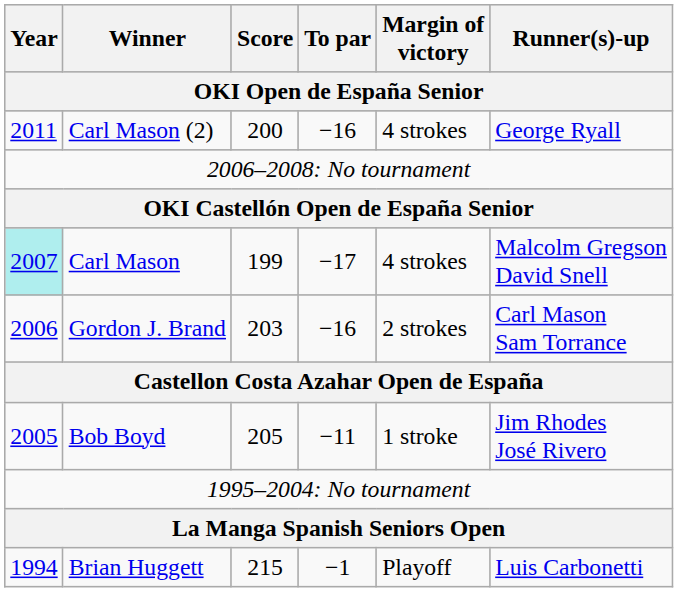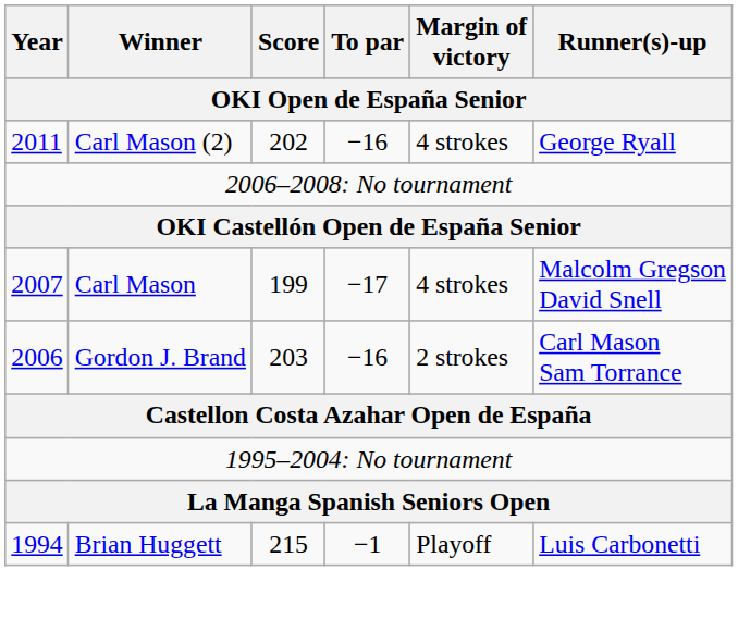 <table class="wikitable" style="font-size:95%">
 <tr>
 <th>Year</th>
 <th>Winner</th>
 <th>Score</th>
 <th>To par</th>
 <th>Margin of<br>victory</th>
 <th>Runner(s)-up</th>
 </tr>
 <tr>
 <th colspan=6>OKI Open de España Senior</th>
 </tr>
 <tr>
 <td><a href='#'>2011</a></td>
 <td> <a href='#'>Carl Mason</a> (2)</td>
-<td align=center>200</td>
+<td align=center>202</td>
 <td align=center>−16</td>
 <td>4 strokes</td>
 <td> <a href='#'>George Ryall</a></td>
 </tr>
 <tr>
 <td colspan=6 align=center><em>2006–2008: No tournament</em></td>
 </tr>
 <tr>
 <th colspan=6>OKI Castellón Open de España Senior</th>
 </tr>
 <tr>
-<td style="background: paleturquoise;"><a href='#'>2007</a></td>
+<td><a href='#'>2007</a></td>
 <td> <a href='#'>Carl Mason</a></td>
 <td align=center>199</td>
 <td align=center>−17</td>
 <td>4 strokes</td>
 <td> <a href='#'>Malcolm Gregson</a><br> <a href='#'>David Snell</a></td>
 </tr>
 <tr>
 <td><a href='#'>2006</a></td>
 <td> <a href='#'>Gordon J. Brand</a></td>
 <td align=center>203</td>
 <td align=center>−16</td>
 <td>2 strokes</td>
 <td> <a href='#'>Carl Mason</a><br> <a href='#'>Sam Torrance</a></td>
 </tr>
 <tr>
 <th colspan=6>Castellon Costa Azahar Open de España</th>
 </tr>
 <tr>
-<td><a href='#'>2005</a></td>
-<td> <a href='#'>Bob Boyd</a></td>
-<td align=center>205</td>
-<td align=center>−11</td>
-<td>1 stroke</td>
-<td> <a href='#'>Jim Rhodes</a><br> <a href='#'>José Rivero</a></td>
-</tr>
-<tr>
 <td colspan=6 align=center><em>1995–2004: No tournament</em></td>
 </tr>
 <tr>
 <th colspan=6>La Manga Spanish Seniors Open</th>
 </tr>
 <tr>
 <td><a href='#'>1994</a></td>
 <td> <a href='#'>Brian Huggett</a></td>
 <td align=center>215</td>
 <td align=center>−1</td>
 <td>Playoff</td>
 <td> <a href='#'>Luis Carbonetti</a></td>
 </tr>
 </table>
